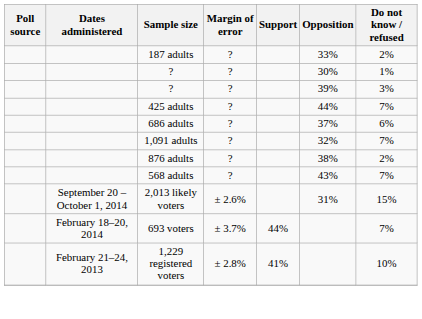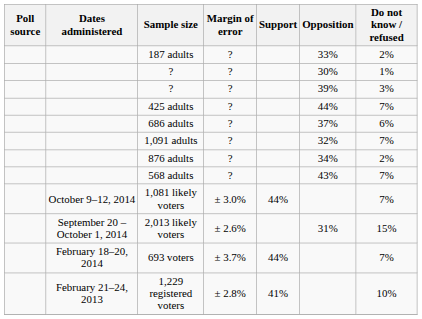 <table class="wikitable" style="text-align: center">
 <tr>
 <th>Poll source</th>
 <th>Dates administered</th>
 <th>Sample size</th>
 <th>Margin of error</th>
 <th>Support</th>
 <th>Opposition</th>
 <th>Do not know / refused</th>
 </tr>
 <tr>
 <td></td>
 <td></td>
 <td>187 adults</td>
 <td>?</td>
 <td></td>
 <td>33%</td>
 <td>2%</td>
 </tr>
 <tr>
 <td></td>
 <td></td>
 <td>?</td>
 <td>?</td>
 <td></td>
 <td>30%</td>
 <td>1%</td>
 </tr>
 <tr>
 <td></td>
 <td></td>
 <td>?</td>
 <td>?</td>
 <td></td>
 <td>39%</td>
 <td>3%</td>
 </tr>
 <tr>
 <td></td>
 <td></td>
 <td>425 adults</td>
 <td>?</td>
 <td></td>
 <td>44%</td>
 <td>7%</td>
 </tr>
 <tr>
 <td></td>
 <td></td>
 <td>686 adults</td>
 <td>?</td>
 <td></td>
 <td>37%</td>
 <td>6%</td>
 </tr>
 <tr>
 <td></td>
 <td></td>
 <td>1,091 adults</td>
 <td>?</td>
 <td></td>
 <td>32%</td>
 <td>7%</td>
 </tr>
 <tr>
 <td></td>
 <td></td>
 <td>876 adults</td>
 <td>?</td>
 <td></td>
-<td>38%</td>
+<td>34%</td>
 <td>2%</td>
 </tr>
 <tr>
 <td></td>
 <td></td>
 <td>568 adults</td>
 <td>?</td>
 <td></td>
 <td>43%</td>
+<td>7%</td>
+</tr>
+<tr>
+<td></td>
+<td>October 9–12, 2014</td>
+<td>1,081 likely voters</td>
+<td>± 3.0%</td>
+<td>44%</td>
+<td></td>
 <td>7%</td>
 </tr>
 <tr>
 <td align></td>
 <td>September 20 – October 1, 2014</td>
 <td>2,013 likely voters</td>
 <td>± 2.6%</td>
 <td></td>
 <td>31%</td>
 <td>15%</td>
 </tr>
 <tr>
 <td></td>
 <td>February 18–20, 2014</td>
 <td>693 voters</td>
 <td>± 3.7%</td>
 <td>44%</td>
 <td></td>
 <td>7%</td>
 </tr>
 <tr>
 <td></td>
 <td>February 21–24, 2013</td>
 <td>1,229 registered voters</td>
 <td>± 2.8%</td>
 <td>41%</td>
 <td></td>
 <td>10%</td>
 </tr>
 <tr>
 </tr>
 </table>
